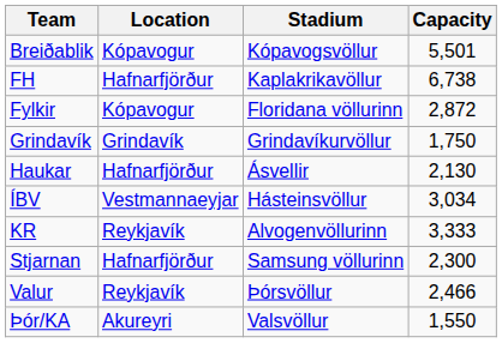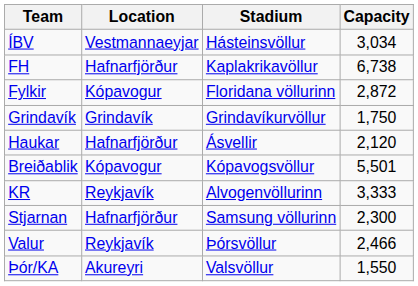 <table class="wikitable sortable">
 <tr>
 <th>Team</th>
 <th>Location</th>
 <th>Stadium</th>
 <th>Capacity</th>
 </tr>
 <tr>
-<td><a href='#'>Breiðablik</a></td>
-<td><a href='#'>Kópavogur</a></td>
-<td><a href='#'>Kópavogsvöllur</a></td>
-<td align="center">5,501</td>
+<td><a href='#'>ÍBV</a></td>
+<td><a href='#'>Vestmannaeyjar</a></td>
+<td><a href='#'>Hásteinsvöllur</a></td>
+<td align="center">3,034</td>
 </tr>
 <tr>
 <td><a href='#'>FH</a></td>
 <td><a href='#'>Hafnarfjörður</a></td>
 <td><a href='#'>Kaplakrikavöllur</a></td>
 <td align="center">6,738</td>
 </tr>
 <tr>
 <td><a href='#'>Fylkir</a></td>
 <td><a href='#'>Kópavogur</a></td>
 <td><a href='#'>Floridana völlurinn</a></td>
 <td align="center">2,872</td>
 </tr>
 <tr>
 <td><a href='#'>Grindavík</a></td>
 <td><a href='#'>Grindavík</a></td>
 <td><a href='#'>Grindavíkurvöllur</a></td>
 <td align="center">1,750</td>
 </tr>
 <tr>
 <td><a href='#'>Haukar</a></td>
 <td><a href='#'>Hafnarfjörður</a></td>
 <td><a href='#'>Ásvellir</a></td>
-<td align="center">2,130</td>
+<td align="center">2,120</td>
 </tr>
 <tr>
-<td><a href='#'>ÍBV</a></td>
-<td><a href='#'>Vestmannaeyjar</a></td>
-<td><a href='#'>Hásteinsvöllur</a></td>
-<td align="center">3,034</td>
+<td><a href='#'>Breiðablik</a></td>
+<td><a href='#'>Kópavogur</a></td>
+<td><a href='#'>Kópavogsvöllur</a></td>
+<td align="center">5,501</td>
 </tr>
 <tr>
 <td><a href='#'>KR</a></td>
 <td><a href='#'>Reykjavík</a></td>
 <td><a href='#'>Alvogenvöllurinn</a></td>
 <td align="center">3,333</td>
 </tr>
 <tr>
 <td><a href='#'>Stjarnan</a></td>
 <td><a href='#'>Hafnarfjörður</a></td>
 <td><a href='#'>Samsung völlurinn</a></td>
 <td align="center">2,300</td>
 </tr>
 <tr>
 <td><a href='#'>Valur</a></td>
 <td><a href='#'>Reykjavík</a></td>
 <td><a href='#'>Þórsvöllur</a></td>
 <td align="center">2,466</td>
 </tr>
 <tr>
 <td><a href='#'>Þór/KA</a></td>
 <td><a href='#'>Akureyri</a></td>
 <td><a href='#'>Valsvöllur</a></td>
 <td align="center">1,550</td>
 </tr>
 </table>
